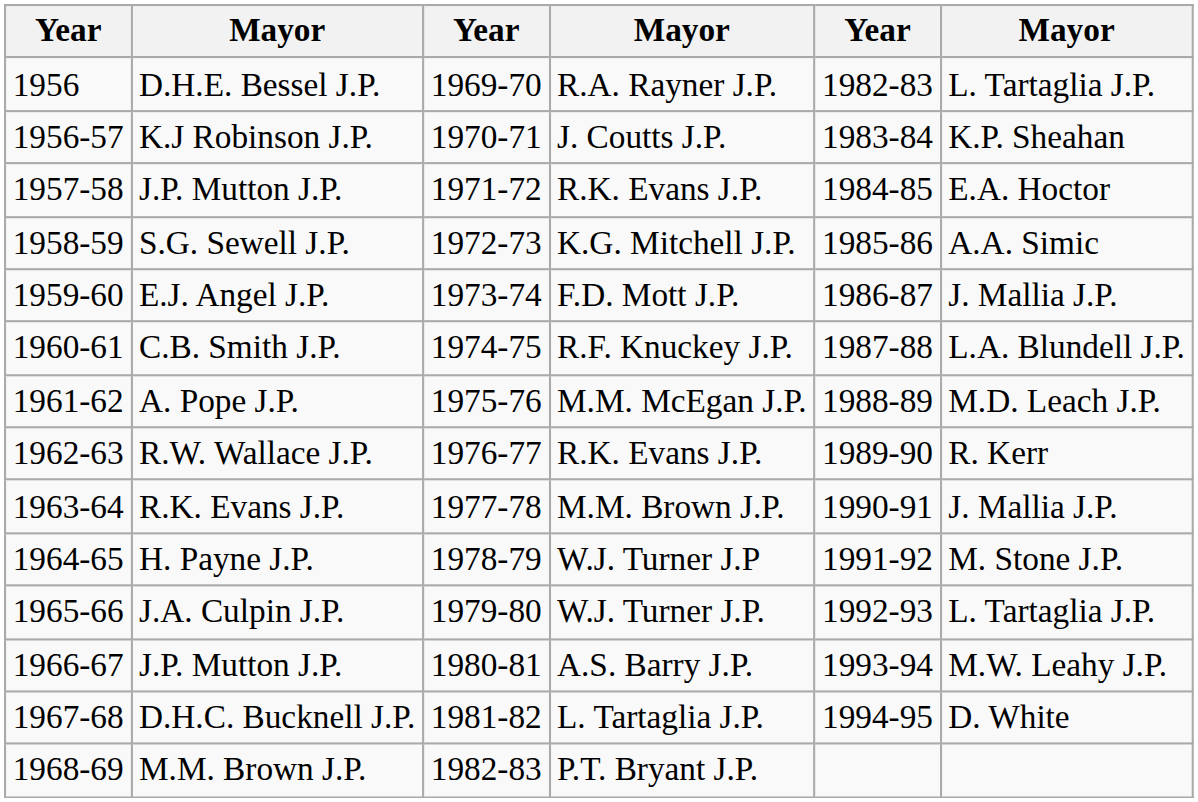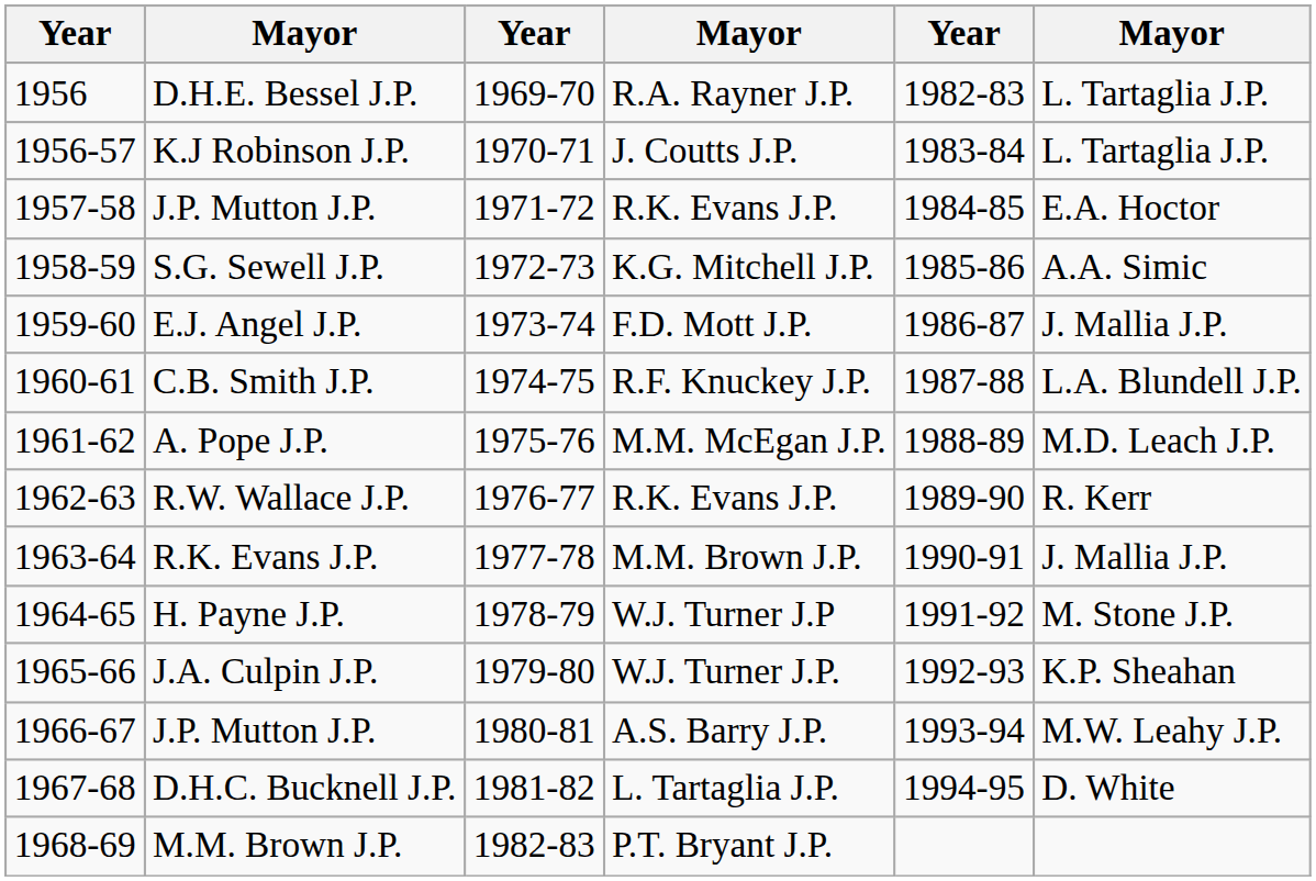 <table class="wikitable">
 <tr>
 <th>Year</th>
 <th>Mayor</th>
 <th>Year</th>
 <th>Mayor</th>
 <th>Year</th>
 <th>Mayor</th>
 </tr>
 <tr>
 <td>1956</td>
 <td>D.H.E. Bessel J.P.</td>
 <td>1969-70</td>
 <td>R.A. Rayner J.P.</td>
 <td>1982-83</td>
 <td>L. Tartaglia J.P.</td>
 </tr>
 <tr>
 <td>1956-57</td>
 <td>K.J Robinson J.P.</td>
 <td>1970-71</td>
 <td>J. Coutts J.P.</td>
 <td>1983-84</td>
-<td>K.P. Sheahan</td>
+<td>L. Tartaglia J.P.</td>
 </tr>
 <tr>
 <td>1957-58</td>
 <td>J.P. Mutton J.P.</td>
 <td>1971-72</td>
 <td>R.K. Evans J.P.</td>
 <td>1984-85</td>
 <td>E.A. Hoctor</td>
 </tr>
 <tr>
 <td>1958-59</td>
 <td>S.G. Sewell J.P.</td>
 <td>1972-73</td>
 <td>K.G. Mitchell J.P.</td>
 <td>1985-86</td>
 <td>A.A. Simic</td>
 </tr>
 <tr>
 <td>1959-60</td>
 <td>E.J. Angel J.P.</td>
 <td>1973-74</td>
 <td>F.D. Mott J.P.</td>
 <td>1986-87</td>
 <td>J. Mallia J.P.</td>
 </tr>
 <tr>
 <td>1960-61</td>
 <td>C.B. Smith J.P.</td>
 <td>1974-75</td>
 <td>R.F. Knuckey J.P.</td>
 <td>1987-88</td>
 <td>L.A. Blundell J.P.</td>
 </tr>
 <tr>
 <td>1961-62</td>
 <td>A. Pope J.P.</td>
 <td>1975-76</td>
 <td>M.M. McEgan J.P.</td>
 <td>1988-89</td>
 <td>M.D. Leach J.P.</td>
 </tr>
 <tr>
 <td>1962-63</td>
 <td>R.W. Wallace J.P.</td>
 <td>1976-77</td>
 <td>R.K. Evans J.P.</td>
 <td>1989-90</td>
 <td>R. Kerr</td>
 </tr>
 <tr>
 <td>1963-64</td>
 <td>R.K. Evans J.P.</td>
 <td>1977-78</td>
 <td>M.M. Brown J.P.</td>
 <td>1990-91</td>
 <td>J. Mallia J.P.</td>
 </tr>
 <tr>
 <td>1964-65</td>
 <td>H. Payne J.P.</td>
 <td>1978-79</td>
 <td>W.J. Turner J.P</td>
 <td>1991-92</td>
 <td>M. Stone J.P.</td>
 </tr>
 <tr>
 <td>1965-66</td>
 <td>J.A. Culpin J.P.</td>
 <td>1979-80</td>
 <td>W.J. Turner J.P.</td>
 <td>1992-93</td>
-<td>L. Tartaglia J.P.</td>
+<td>K.P. Sheahan</td>
 </tr>
 <tr>
 <td>1966-67</td>
 <td>J.P. Mutton J.P.</td>
 <td>1980-81</td>
 <td>A.S. Barry J.P.</td>
 <td>1993-94</td>
 <td>M.W. Leahy J.P.</td>
 </tr>
 <tr>
 <td>1967-68</td>
 <td>D.H.C. Bucknell J.P.</td>
 <td>1981-82</td>
 <td>L. Tartaglia J.P.</td>
 <td>1994-95</td>
 <td>D. White</td>
 </tr>
 <tr>
 <td>1968-69</td>
 <td>M.M. Brown J.P.</td>
 <td>1982-83</td>
 <td>P.T. Bryant J.P.</td>
 <td></td>
 <td></td>
 </tr>
 </table>
